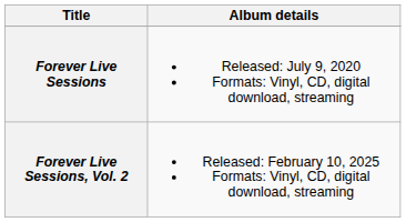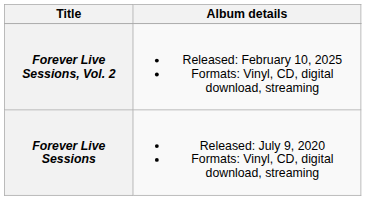 <table class="wikitable plainrowheaders" style="text-align:center;">
 <tr>
 <th scope="col" style="width:10em;">Title</th>
 <th scope="col" style="width:18em;">Album details</th>
 </tr>
 <tr>
 </tr>
 <tr>
+<th scope="row"><em>Forever Live Sessions, Vol. 2</em></th>
+<td><br><ul><li>Released: February 10, 2025</li><li>Formats: Vinyl, CD, digital download, streaming</li></ul></td>
+</tr>
+<tr>
 <th scope="row"><em>Forever Live Sessions</em></th>
 <td><br><ul><li>Released: July 9, 2020</li><li>Formats: Vinyl, CD, digital download, streaming</li></ul></td>
 </tr>
-<tr>
-<th scope="row"><em>Forever Live Sessions, Vol. 2</em></th>
-<td><br><ul><li>Released: February 10, 2025</li><li>Formats: Vinyl, CD, digital download, streaming</li></ul></td>
-</tr>
 </table>
